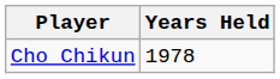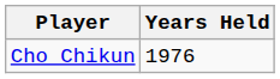 <table class="wikitable">
 <tr>
 <th>Player</th>
 <th>Years Held</th>
 </tr>
 <tr>
 <td><a href='#'>Cho Chikun</a></td>
-<td>1978</td>
+<td>1976</td>
 </tr>
 </table>
